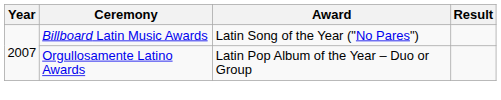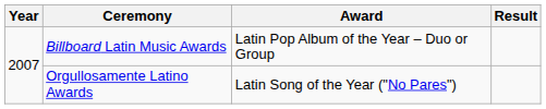 <table class="wikitable">
 <tr>
 <th>Year</th>
 <th>Ceremony</th>
 <th>Award</th>
 <th>Result</th>
 </tr>
 <tr>
 <td rowspan=2>2007</td>
 <td><a href='#'><em>Billboard</em> Latin Music Awards</a></td>
-<td>Latin Song of the Year ("<a href='#'>No Pares</a>")</td>
+<td>Latin Pop Album of the Year – Duo or Group</td>
 <td></td>
 </tr>
 <tr>
 <td><a href='#'>Orgullosamente Latino Awards</a></td>
-<td>Latin Pop Album of the Year – Duo or Group</td>
+<td>Latin Song of the Year ("<a href='#'>No Pares</a>")</td>
 <td></td>
 </tr>
 </table>
